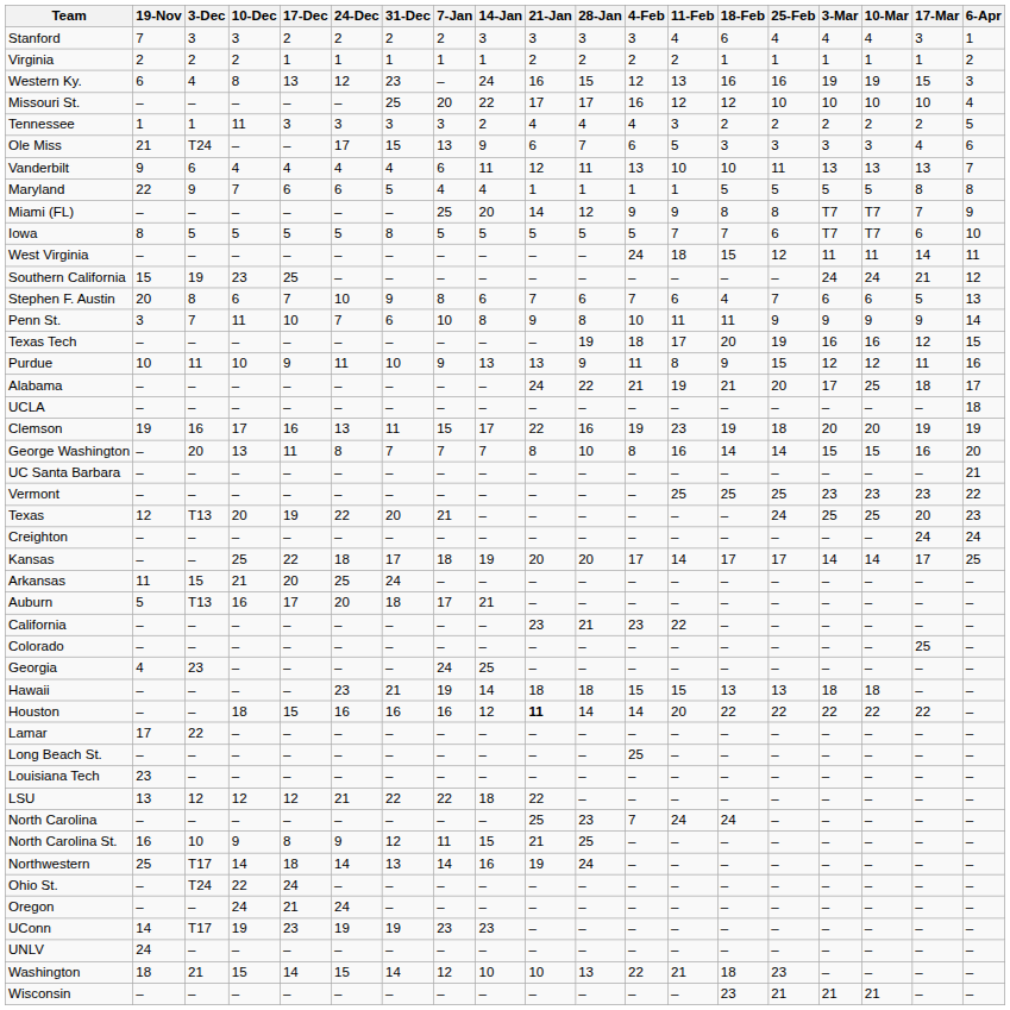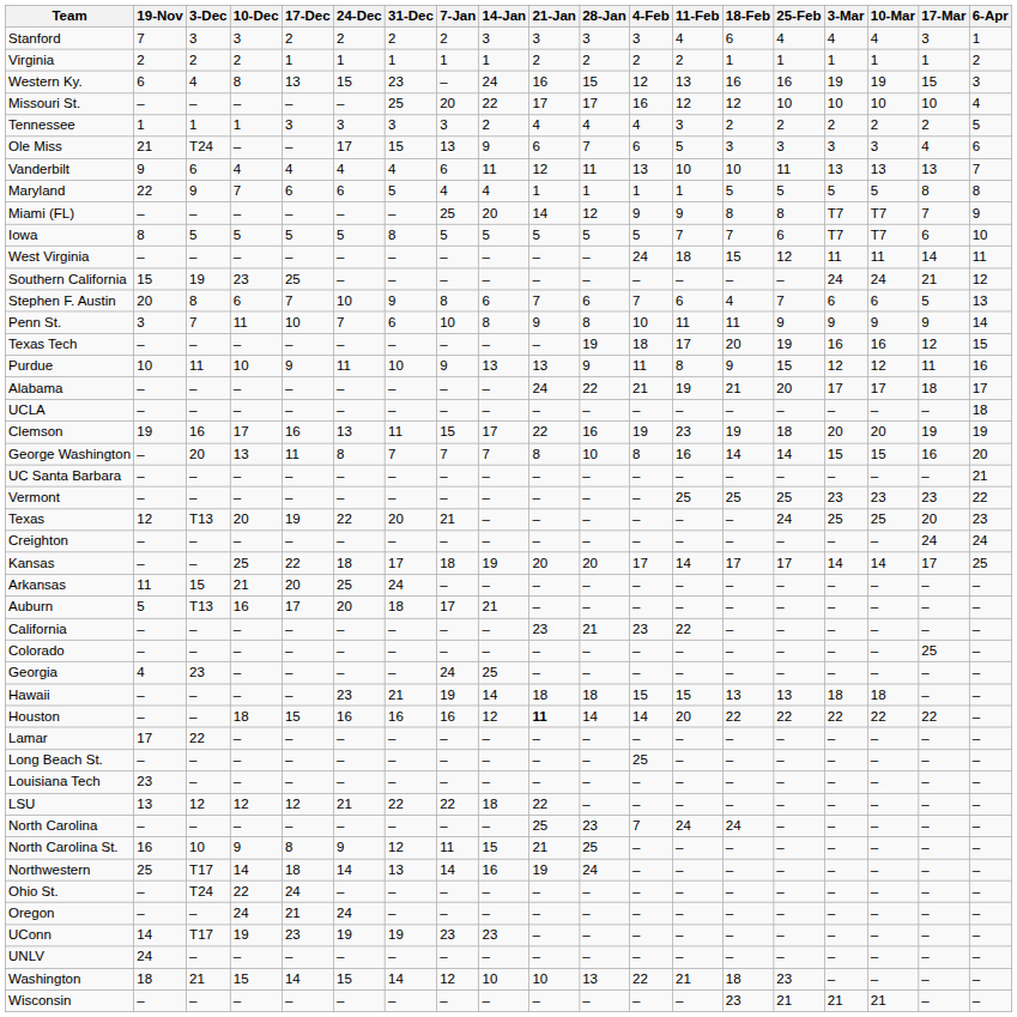 <table class="wikitable sortable">
 <tr>
 <th>Team</th>
 <th>19-Nov</th>
 <th>3-Dec</th>
 <th>10-Dec</th>
 <th>17-Dec</th>
 <th>24-Dec</th>
 <th>31-Dec</th>
 <th>7-Jan</th>
 <th>14-Jan</th>
 <th>21-Jan</th>
 <th>28-Jan</th>
 <th>4-Feb</th>
 <th>11-Feb</th>
 <th>18-Feb</th>
 <th>25-Feb</th>
 <th>3-Mar</th>
 <th>10-Mar</th>
 <th>17-Mar</th>
 <th>6-Apr</th>
 </tr>
 <tr>
 <td>Stanford</td>
 <td>7</td>
 <td>3</td>
 <td>3</td>
 <td>2</td>
 <td>2</td>
 <td>2</td>
 <td>2</td>
 <td>3</td>
 <td>3</td>
 <td>3</td>
 <td>3</td>
 <td>4</td>
 <td>6</td>
 <td>4</td>
 <td>4</td>
 <td>4</td>
 <td>3</td>
 <td>1</td>
 </tr>
 <tr>
 <td>Virginia</td>
 <td>2</td>
 <td>2</td>
 <td>2</td>
 <td>1</td>
 <td>1</td>
 <td>1</td>
 <td>1</td>
 <td>1</td>
 <td>2</td>
 <td>2</td>
 <td>2</td>
 <td>2</td>
 <td>1</td>
 <td>1</td>
 <td>1</td>
 <td>1</td>
 <td>1</td>
 <td>2</td>
 </tr>
 <tr>
 <td>Western Ky.</td>
 <td>6</td>
 <td>4</td>
 <td>8</td>
 <td>13</td>
-<td>12</td>
+<td>15</td>
 <td>23</td>
 <td data-sort-value=99>–</td>
 <td>24</td>
 <td>16</td>
 <td>15</td>
 <td>12</td>
 <td>13</td>
 <td>16</td>
 <td>16</td>
 <td>19</td>
 <td>19</td>
 <td>15</td>
 <td>3</td>
 </tr>
 <tr>
 <td>Missouri St.</td>
 <td data-sort-value=99>–</td>
 <td data-sort-value=99>–</td>
 <td data-sort-value=99>–</td>
 <td data-sort-value=99>–</td>
 <td data-sort-value=99>–</td>
 <td>25</td>
 <td>20</td>
 <td>22</td>
 <td>17</td>
 <td>17</td>
 <td>16</td>
 <td>12</td>
 <td>12</td>
 <td>10</td>
 <td>10</td>
 <td>10</td>
 <td>10</td>
 <td>4</td>
 </tr>
 <tr>
 <td>Tennessee</td>
 <td>1</td>
 <td>1</td>
-<td>11</td>
+<td>1</td>
 <td>3</td>
 <td>3</td>
 <td>3</td>
 <td>3</td>
 <td>2</td>
 <td>4</td>
 <td>4</td>
 <td>4</td>
 <td>3</td>
 <td>2</td>
 <td>2</td>
 <td>2</td>
 <td>2</td>
 <td>2</td>
 <td>5</td>
 </tr>
 <tr>
 <td>Ole Miss</td>
 <td>21</td>
 <td data-sort-value=24>T24</td>
 <td data-sort-value=99>–</td>
 <td data-sort-value=99>–</td>
 <td>17</td>
 <td>15</td>
 <td>13</td>
 <td>9</td>
 <td>6</td>
 <td>7</td>
 <td>6</td>
 <td>5</td>
 <td>3</td>
 <td>3</td>
 <td>3</td>
 <td>3</td>
 <td>4</td>
 <td>6</td>
 </tr>
 <tr>
 <td>Vanderbilt</td>
 <td>9</td>
 <td>6</td>
 <td>4</td>
 <td>4</td>
 <td>4</td>
 <td>4</td>
 <td>6</td>
 <td>11</td>
 <td>12</td>
 <td>11</td>
 <td>13</td>
 <td>10</td>
 <td>10</td>
 <td>11</td>
 <td>13</td>
 <td>13</td>
 <td>13</td>
 <td>7</td>
 </tr>
 <tr>
 <td>Maryland</td>
 <td>22</td>
 <td>9</td>
 <td>7</td>
 <td>6</td>
 <td>6</td>
 <td>5</td>
 <td>4</td>
 <td>4</td>
 <td>1</td>
 <td>1</td>
 <td>1</td>
 <td>1</td>
 <td>5</td>
 <td>5</td>
 <td>5</td>
 <td>5</td>
 <td>8</td>
 <td>8</td>
 </tr>
 <tr>
 <td>Miami (FL)</td>
 <td data-sort-value=99>–</td>
 <td data-sort-value=99>–</td>
 <td data-sort-value=99>–</td>
 <td data-sort-value=99>–</td>
 <td data-sort-value=99>–</td>
 <td data-sort-value=99>–</td>
 <td>25</td>
 <td>20</td>
 <td>14</td>
 <td>12</td>
 <td>9</td>
 <td>9</td>
 <td>8</td>
 <td>8</td>
 <td data-sort-value=7>T7</td>
 <td data-sort-value=7>T7</td>
 <td>7</td>
 <td>9</td>
 </tr>
 <tr>
 <td>Iowa</td>
 <td>8</td>
 <td>5</td>
 <td>5</td>
 <td>5</td>
 <td>5</td>
 <td>8</td>
 <td>5</td>
 <td>5</td>
 <td>5</td>
 <td>5</td>
 <td>5</td>
 <td>7</td>
 <td>7</td>
 <td>6</td>
 <td data-sort-value=7>T7</td>
 <td data-sort-value=7>T7</td>
 <td>6</td>
 <td>10</td>
 </tr>
 <tr>
 <td>West Virginia</td>
 <td data-sort-value=99>–</td>
 <td data-sort-value=99>–</td>
 <td data-sort-value=99>–</td>
 <td data-sort-value=99>–</td>
 <td data-sort-value=99>–</td>
 <td data-sort-value=99>–</td>
 <td data-sort-value=99>–</td>
 <td data-sort-value=99>–</td>
 <td data-sort-value=99>–</td>
 <td data-sort-value=99>–</td>
 <td>24</td>
 <td>18</td>
 <td>15</td>
 <td>12</td>
 <td>11</td>
 <td>11</td>
 <td>14</td>
 <td>11</td>
 </tr>
 <tr>
 <td>Southern California</td>
 <td>15</td>
 <td>19</td>
 <td>23</td>
 <td>25</td>
 <td data-sort-value=99>–</td>
 <td data-sort-value=99>–</td>
 <td data-sort-value=99>–</td>
 <td data-sort-value=99>–</td>
 <td data-sort-value=99>–</td>
 <td data-sort-value=99>–</td>
 <td data-sort-value=99>–</td>
 <td data-sort-value=99>–</td>
 <td data-sort-value=99>–</td>
 <td data-sort-value=99>–</td>
 <td>24</td>
 <td>24</td>
 <td>21</td>
 <td>12</td>
 </tr>
 <tr>
 <td>Stephen F. Austin</td>
 <td>20</td>
 <td>8</td>
 <td>6</td>
 <td>7</td>
 <td>10</td>
 <td>9</td>
 <td>8</td>
 <td>6</td>
 <td>7</td>
 <td>6</td>
 <td>7</td>
 <td>6</td>
 <td>4</td>
 <td>7</td>
 <td>6</td>
 <td>6</td>
 <td>5</td>
 <td>13</td>
 </tr>
 <tr>
 <td>Penn St.</td>
 <td>3</td>
 <td>7</td>
 <td>11</td>
 <td>10</td>
 <td>7</td>
 <td>6</td>
 <td>10</td>
 <td>8</td>
 <td>9</td>
 <td>8</td>
 <td>10</td>
 <td>11</td>
 <td>11</td>
 <td>9</td>
 <td>9</td>
 <td>9</td>
 <td>9</td>
 <td>14</td>
 </tr>
 <tr>
 <td>Texas Tech</td>
 <td data-sort-value=99>–</td>
 <td data-sort-value=99>–</td>
 <td data-sort-value=99>–</td>
 <td data-sort-value=99>–</td>
 <td data-sort-value=99>–</td>
 <td data-sort-value=99>–</td>
 <td data-sort-value=99>–</td>
 <td data-sort-value=99>–</td>
 <td data-sort-value=99>–</td>
 <td>19</td>
 <td>18</td>
 <td>17</td>
 <td>20</td>
 <td>19</td>
 <td>16</td>
 <td>16</td>
 <td>12</td>
 <td>15</td>
 </tr>
 <tr>
 <td>Purdue</td>
 <td>10</td>
 <td>11</td>
 <td>10</td>
 <td>9</td>
 <td>11</td>
 <td>10</td>
 <td>9</td>
 <td>13</td>
 <td>13</td>
 <td>9</td>
 <td>11</td>
 <td>8</td>
 <td>9</td>
 <td>15</td>
 <td>12</td>
 <td>12</td>
 <td>11</td>
 <td>16</td>
 </tr>
 <tr>
 <td>Alabama</td>
 <td data-sort-value=99>–</td>
 <td data-sort-value=99>–</td>
 <td data-sort-value=99>–</td>
 <td data-sort-value=99>–</td>
 <td data-sort-value=99>–</td>
 <td data-sort-value=99>–</td>
 <td data-sort-value=99>–</td>
 <td data-sort-value=99>–</td>
 <td>24</td>
 <td>22</td>
 <td>21</td>
 <td>19</td>
 <td>21</td>
 <td>20</td>
 <td>17</td>
-<td>25</td>
+<td>17</td>
 <td>18</td>
 <td>17</td>
 </tr>
 <tr>
 <td>UCLA</td>
 <td data-sort-value=99>–</td>
 <td data-sort-value=99>–</td>
 <td data-sort-value=99>–</td>
 <td data-sort-value=99>–</td>
 <td data-sort-value=99>–</td>
 <td data-sort-value=99>–</td>
 <td data-sort-value=99>–</td>
 <td data-sort-value=99>–</td>
 <td data-sort-value=99>–</td>
 <td data-sort-value=99>–</td>
 <td data-sort-value=99>–</td>
 <td data-sort-value=99>–</td>
 <td data-sort-value=99>–</td>
 <td data-sort-value=99>–</td>
 <td data-sort-value=99>–</td>
 <td data-sort-value=99>–</td>
 <td data-sort-value=99>–</td>
 <td>18</td>
 </tr>
 <tr>
 <td>Clemson</td>
 <td>19</td>
 <td>16</td>
 <td>17</td>
 <td>16</td>
 <td>13</td>
 <td>11</td>
 <td>15</td>
 <td>17</td>
 <td>22</td>
 <td>16</td>
 <td>19</td>
 <td>23</td>
 <td>19</td>
 <td>18</td>
 <td>20</td>
 <td>20</td>
 <td>19</td>
 <td>19</td>
 </tr>
 <tr>
 <td>George Washington</td>
 <td data-sort-value=99>–</td>
 <td>20</td>
 <td>13</td>
 <td>11</td>
 <td>8</td>
 <td>7</td>
 <td>7</td>
 <td>7</td>
 <td>8</td>
 <td>10</td>
 <td>8</td>
 <td>16</td>
 <td>14</td>
 <td>14</td>
 <td>15</td>
 <td>15</td>
 <td>16</td>
 <td>20</td>
 </tr>
 <tr>
 <td>UC Santa Barbara</td>
 <td data-sort-value=99>–</td>
 <td data-sort-value=99>–</td>
 <td data-sort-value=99>–</td>
 <td data-sort-value=99>–</td>
 <td data-sort-value=99>–</td>
 <td data-sort-value=99>–</td>
 <td data-sort-value=99>–</td>
 <td data-sort-value=99>–</td>
 <td data-sort-value=99>–</td>
 <td data-sort-value=99>–</td>
 <td data-sort-value=99>–</td>
 <td data-sort-value=99>–</td>
 <td data-sort-value=99>–</td>
 <td data-sort-value=99>–</td>
 <td data-sort-value=99>–</td>
 <td data-sort-value=99>–</td>
 <td data-sort-value=99>–</td>
 <td>21</td>
 </tr>
 <tr>
 <td>Vermont</td>
 <td data-sort-value=99>–</td>
 <td data-sort-value=99>–</td>
 <td data-sort-value=99>–</td>
 <td data-sort-value=99>–</td>
 <td data-sort-value=99>–</td>
 <td data-sort-value=99>–</td>
 <td data-sort-value=99>–</td>
 <td data-sort-value=99>–</td>
 <td data-sort-value=99>–</td>
 <td data-sort-value=99>–</td>
 <td data-sort-value=99>–</td>
 <td>25</td>
 <td>25</td>
 <td>25</td>
 <td>23</td>
 <td>23</td>
 <td>23</td>
 <td>22</td>
 </tr>
 <tr>
 <td>Texas</td>
 <td>12</td>
 <td data-sort-value=13>T13</td>
 <td>20</td>
 <td>19</td>
 <td>22</td>
 <td>20</td>
 <td>21</td>
 <td data-sort-value=99>–</td>
 <td data-sort-value=99>–</td>
 <td data-sort-value=99>–</td>
 <td data-sort-value=99>–</td>
 <td data-sort-value=99>–</td>
 <td data-sort-value=99>–</td>
 <td>24</td>
 <td>25</td>
 <td>25</td>
 <td>20</td>
 <td>23</td>
 </tr>
 <tr>
 <td>Creighton</td>
 <td data-sort-value=99>–</td>
 <td data-sort-value=99>–</td>
 <td data-sort-value=99>–</td>
 <td data-sort-value=99>–</td>
 <td data-sort-value=99>–</td>
 <td data-sort-value=99>–</td>
 <td data-sort-value=99>–</td>
 <td data-sort-value=99>–</td>
 <td data-sort-value=99>–</td>
 <td data-sort-value=99>–</td>
 <td data-sort-value=99>–</td>
 <td data-sort-value=99>–</td>
 <td data-sort-value=99>–</td>
 <td data-sort-value=99>–</td>
 <td data-sort-value=99>–</td>
 <td data-sort-value=99>–</td>
 <td>24</td>
 <td>24</td>
 </tr>
 <tr>
 <td>Kansas</td>
 <td data-sort-value=99>–</td>
 <td data-sort-value=99>–</td>
 <td>25</td>
 <td>22</td>
 <td>18</td>
 <td>17</td>
 <td>18</td>
 <td>19</td>
 <td>20</td>
 <td>20</td>
 <td>17</td>
 <td>14</td>
 <td>17</td>
 <td>17</td>
 <td>14</td>
 <td>14</td>
 <td>17</td>
 <td>25</td>
 </tr>
 <tr>
 <td>Arkansas</td>
 <td>11</td>
 <td>15</td>
 <td>21</td>
 <td>20</td>
 <td>25</td>
 <td>24</td>
 <td data-sort-value=99>–</td>
 <td data-sort-value=99>–</td>
 <td data-sort-value=99>–</td>
 <td data-sort-value=99>–</td>
 <td data-sort-value=99>–</td>
 <td data-sort-value=99>–</td>
 <td data-sort-value=99>–</td>
 <td data-sort-value=99>–</td>
 <td data-sort-value=99>–</td>
 <td data-sort-value=99>–</td>
 <td data-sort-value=99>–</td>
 <td data-sort-value=99>–</td>
 </tr>
 <tr>
 <td>Auburn</td>
 <td>5</td>
 <td data-sort-value=13>T13</td>
 <td>16</td>
 <td>17</td>
 <td>20</td>
 <td>18</td>
 <td>17</td>
 <td>21</td>
 <td data-sort-value=99>–</td>
 <td data-sort-value=99>–</td>
 <td data-sort-value=99>–</td>
 <td data-sort-value=99>–</td>
 <td data-sort-value=99>–</td>
 <td data-sort-value=99>–</td>
 <td data-sort-value=99>–</td>
 <td data-sort-value=99>–</td>
 <td data-sort-value=99>–</td>
 <td data-sort-value=99>–</td>
 </tr>
 <tr>
 <td>California</td>
 <td data-sort-value=99>–</td>
 <td data-sort-value=99>–</td>
 <td data-sort-value=99>–</td>
 <td data-sort-value=99>–</td>
 <td data-sort-value=99>–</td>
 <td data-sort-value=99>–</td>
 <td data-sort-value=99>–</td>
 <td data-sort-value=99>–</td>
 <td>23</td>
 <td>21</td>
 <td>23</td>
 <td>22</td>
 <td data-sort-value=99>–</td>
 <td data-sort-value=99>–</td>
 <td data-sort-value=99>–</td>
 <td data-sort-value=99>–</td>
 <td data-sort-value=99>–</td>
 <td data-sort-value=99>–</td>
 </tr>
 <tr>
 <td>Colorado</td>
 <td data-sort-value=99>–</td>
 <td data-sort-value=99>–</td>
 <td data-sort-value=99>–</td>
 <td data-sort-value=99>–</td>
 <td data-sort-value=99>–</td>
 <td data-sort-value=99>–</td>
 <td data-sort-value=99>–</td>
 <td data-sort-value=99>–</td>
 <td data-sort-value=99>–</td>
 <td data-sort-value=99>–</td>
 <td data-sort-value=99>–</td>
 <td data-sort-value=99>–</td>
 <td data-sort-value=99>–</td>
 <td data-sort-value=99>–</td>
 <td data-sort-value=99>–</td>
 <td data-sort-value=99>–</td>
 <td>25</td>
 <td data-sort-value=99>–</td>
 </tr>
 <tr>
 <td>Georgia</td>
 <td>4</td>
 <td>23</td>
 <td data-sort-value=99>–</td>
 <td data-sort-value=99>–</td>
 <td data-sort-value=99>–</td>
 <td data-sort-value=99>–</td>
 <td>24</td>
 <td>25</td>
 <td data-sort-value=99>–</td>
 <td data-sort-value=99>–</td>
 <td data-sort-value=99>–</td>
 <td data-sort-value=99>–</td>
 <td data-sort-value=99>–</td>
 <td data-sort-value=99>–</td>
 <td data-sort-value=99>–</td>
 <td data-sort-value=99>–</td>
 <td data-sort-value=99>–</td>
 <td data-sort-value=99>–</td>
 </tr>
 <tr>
 <td>Hawaii</td>
 <td data-sort-value=99>–</td>
 <td data-sort-value=99>–</td>
 <td data-sort-value=99>–</td>
 <td data-sort-value=99>–</td>
 <td>23</td>
 <td>21</td>
 <td>19</td>
 <td>14</td>
 <td>18</td>
 <td>18</td>
 <td>15</td>
 <td>15</td>
 <td>13</td>
 <td>13</td>
 <td>18</td>
 <td>18</td>
 <td data-sort-value=99>–</td>
 <td data-sort-value=99>–</td>
 </tr>
 <tr>
 <td>Houston</td>
 <td data-sort-value=99>–</td>
 <td data-sort-value=99>–</td>
 <td>18</td>
 <td>15</td>
 <td>16</td>
 <td>16</td>
 <td>16</td>
 <td>12</td>
 <td><strong>11</strong></td>
 <td>14</td>
 <td>14</td>
 <td>20</td>
 <td>22</td>
 <td>22</td>
 <td>22</td>
 <td>22</td>
 <td>22</td>
 <td data-sort-value=99>–</td>
 </tr>
 <tr>
 <td>Lamar</td>
 <td>17</td>
 <td>22</td>
 <td data-sort-value=99>–</td>
 <td data-sort-value=99>–</td>
 <td data-sort-value=99>–</td>
 <td data-sort-value=99>–</td>
 <td data-sort-value=99>–</td>
 <td data-sort-value=99>–</td>
 <td data-sort-value=99>–</td>
 <td data-sort-value=99>–</td>
 <td data-sort-value=99>–</td>
 <td data-sort-value=99>–</td>
 <td data-sort-value=99>–</td>
 <td data-sort-value=99>–</td>
 <td data-sort-value=99>–</td>
 <td data-sort-value=99>–</td>
 <td data-sort-value=99>–</td>
 <td data-sort-value=99>–</td>
 </tr>
 <tr>
 <td>Long Beach St.</td>
 <td data-sort-value=99>–</td>
 <td data-sort-value=99>–</td>
 <td data-sort-value=99>–</td>
 <td data-sort-value=99>–</td>
 <td data-sort-value=99>–</td>
 <td data-sort-value=99>–</td>
 <td data-sort-value=99>–</td>
 <td data-sort-value=99>–</td>
 <td data-sort-value=99>–</td>
 <td data-sort-value=99>–</td>
 <td>25</td>
 <td data-sort-value=99>–</td>
 <td data-sort-value=99>–</td>
 <td data-sort-value=99>–</td>
 <td data-sort-value=99>–</td>
 <td data-sort-value=99>–</td>
 <td data-sort-value=99>–</td>
 <td data-sort-value=99>–</td>
 </tr>
 <tr>
 <td>Louisiana Tech</td>
 <td>23</td>
 <td data-sort-value=99>–</td>
 <td data-sort-value=99>–</td>
 <td data-sort-value=99>–</td>
 <td data-sort-value=99>–</td>
 <td data-sort-value=99>–</td>
 <td data-sort-value=99>–</td>
 <td data-sort-value=99>–</td>
 <td data-sort-value=99>–</td>
 <td data-sort-value=99>–</td>
 <td data-sort-value=99>–</td>
 <td data-sort-value=99>–</td>
 <td data-sort-value=99>–</td>
 <td data-sort-value=99>–</td>
 <td data-sort-value=99>–</td>
 <td data-sort-value=99>–</td>
 <td data-sort-value=99>–</td>
 <td data-sort-value=99>–</td>
 </tr>
 <tr>
 <td>LSU</td>
 <td>13</td>
 <td>12</td>
 <td>12</td>
 <td>12</td>
 <td>21</td>
 <td>22</td>
 <td>22</td>
 <td>18</td>
 <td>22</td>
 <td data-sort-value=99>–</td>
 <td data-sort-value=99>–</td>
 <td data-sort-value=99>–</td>
 <td data-sort-value=99>–</td>
 <td data-sort-value=99>–</td>
 <td data-sort-value=99>–</td>
 <td data-sort-value=99>–</td>
 <td data-sort-value=99>–</td>
 <td data-sort-value=99>–</td>
 </tr>
 <tr>
 <td>North Carolina</td>
 <td data-sort-value=99>–</td>
 <td data-sort-value=99>–</td>
 <td data-sort-value=99>–</td>
 <td data-sort-value=99>–</td>
 <td data-sort-value=99>–</td>
 <td data-sort-value=99>–</td>
 <td data-sort-value=99>–</td>
 <td data-sort-value=99>–</td>
 <td>25</td>
 <td>23</td>
 <td>7</td>
 <td>24</td>
 <td>24</td>
 <td data-sort-value=99>–</td>
 <td data-sort-value=99>–</td>
 <td data-sort-value=99>–</td>
 <td data-sort-value=99>–</td>
 <td data-sort-value=99>–</td>
 </tr>
 <tr>
 <td>North Carolina St.</td>
 <td>16</td>
 <td>10</td>
 <td>9</td>
 <td>8</td>
 <td>9</td>
 <td>12</td>
 <td>11</td>
 <td>15</td>
 <td>21</td>
 <td>25</td>
 <td data-sort-value=99>–</td>
 <td data-sort-value=99>–</td>
 <td data-sort-value=99>–</td>
 <td data-sort-value=99>–</td>
 <td data-sort-value=99>–</td>
 <td data-sort-value=99>–</td>
 <td data-sort-value=99>–</td>
 <td data-sort-value=99>–</td>
 </tr>
 <tr>
 <td>Northwestern</td>
 <td>25</td>
 <td data-sort-value=17>T17</td>
 <td>14</td>
 <td>18</td>
 <td>14</td>
 <td>13</td>
 <td>14</td>
 <td>16</td>
 <td>19</td>
 <td>24</td>
 <td data-sort-value=99>–</td>
 <td data-sort-value=99>–</td>
 <td data-sort-value=99>–</td>
 <td data-sort-value=99>–</td>
 <td data-sort-value=99>–</td>
 <td data-sort-value=99>–</td>
 <td data-sort-value=99>–</td>
 <td data-sort-value=99>–</td>
 </tr>
 <tr>
 <td>Ohio St.</td>
 <td data-sort-value=99>–</td>
 <td data-sort-value=24>T24</td>
 <td>22</td>
 <td>24</td>
 <td data-sort-value=99>–</td>
 <td data-sort-value=99>–</td>
 <td data-sort-value=99>–</td>
 <td data-sort-value=99>–</td>
 <td data-sort-value=99>–</td>
 <td data-sort-value=99>–</td>
 <td data-sort-value=99>–</td>
 <td data-sort-value=99>–</td>
 <td data-sort-value=99>–</td>
 <td data-sort-value=99>–</td>
 <td data-sort-value=99>–</td>
 <td data-sort-value=99>–</td>
 <td data-sort-value=99>–</td>
 <td data-sort-value=99>–</td>
 </tr>
 <tr>
 <td>Oregon</td>
 <td data-sort-value=99>–</td>
 <td data-sort-value=99>–</td>
 <td>24</td>
 <td>21</td>
 <td>24</td>
 <td data-sort-value=99>–</td>
 <td data-sort-value=99>–</td>
 <td data-sort-value=99>–</td>
 <td data-sort-value=99>–</td>
 <td data-sort-value=99>–</td>
 <td data-sort-value=99>–</td>
 <td data-sort-value=99>–</td>
 <td data-sort-value=99>–</td>
 <td data-sort-value=99>–</td>
 <td data-sort-value=99>–</td>
 <td data-sort-value=99>–</td>
 <td data-sort-value=99>–</td>
 <td data-sort-value=99>–</td>
 </tr>
 <tr>
 <td>UConn</td>
 <td>14</td>
 <td data-sort-value=17>T17</td>
 <td>19</td>
 <td>23</td>
 <td>19</td>
 <td>19</td>
 <td>23</td>
 <td>23</td>
 <td data-sort-value=99>–</td>
 <td data-sort-value=99>–</td>
 <td data-sort-value=99>–</td>
 <td data-sort-value=99>–</td>
 <td data-sort-value=99>–</td>
 <td data-sort-value=99>–</td>
 <td data-sort-value=99>–</td>
 <td data-sort-value=99>–</td>
 <td data-sort-value=99>–</td>
 <td data-sort-value=99>–</td>
 </tr>
 <tr>
 <td>UNLV</td>
 <td>24</td>
 <td data-sort-value=99>–</td>
 <td data-sort-value=99>–</td>
 <td data-sort-value=99>–</td>
 <td data-sort-value=99>–</td>
 <td data-sort-value=99>–</td>
 <td data-sort-value=99>–</td>
 <td data-sort-value=99>–</td>
 <td data-sort-value=99>–</td>
 <td data-sort-value=99>–</td>
 <td data-sort-value=99>–</td>
 <td data-sort-value=99>–</td>
 <td data-sort-value=99>–</td>
 <td data-sort-value=99>–</td>
 <td data-sort-value=99>–</td>
 <td data-sort-value=99>–</td>
 <td data-sort-value=99>–</td>
 <td data-sort-value=99>–</td>
 </tr>
 <tr>
 <td>Washington</td>
 <td>18</td>
 <td>21</td>
 <td>15</td>
 <td>14</td>
 <td>15</td>
 <td>14</td>
 <td>12</td>
 <td>10</td>
 <td>10</td>
 <td>13</td>
 <td>22</td>
 <td>21</td>
 <td>18</td>
 <td>23</td>
 <td data-sort-value=99>–</td>
 <td data-sort-value=99>–</td>
 <td data-sort-value=99>–</td>
 <td data-sort-value=99>–</td>
 </tr>
 <tr>
 <td>Wisconsin</td>
 <td data-sort-value=99>–</td>
 <td data-sort-value=99>–</td>
 <td data-sort-value=99>–</td>
 <td data-sort-value=99>–</td>
 <td data-sort-value=99>–</td>
 <td data-sort-value=99>–</td>
 <td data-sort-value=99>–</td>
 <td data-sort-value=99>–</td>
 <td data-sort-value=99>–</td>
 <td data-sort-value=99>–</td>
 <td data-sort-value=99>–</td>
 <td data-sort-value=99>–</td>
 <td>23</td>
 <td>21</td>
 <td>21</td>
 <td>21</td>
 <td data-sort-value=99>–</td>
 <td data-sort-value=99>–</td>
 </tr>
 </table>
